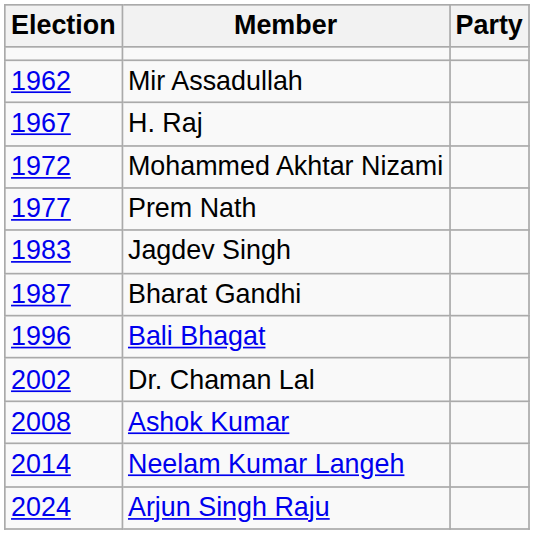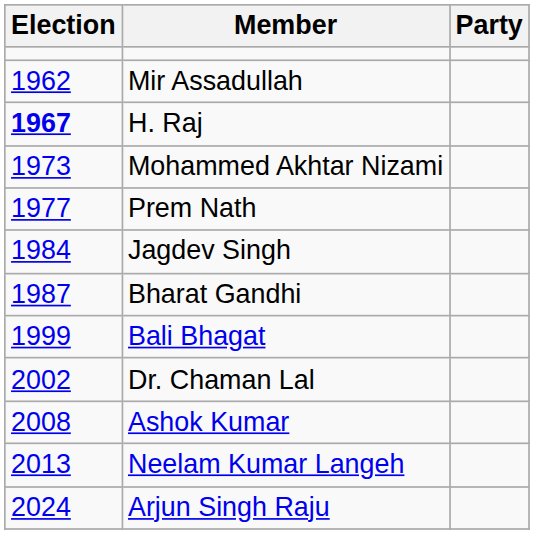 <table class="wikitable sortable">
 <tr>
 <th>Election</th>
 <th>Member</th>
 <th colspan=2>Party</th>
 </tr>
 <tr>
 <td></td>
 <td></td>
 </tr>
 <tr>
 <td><a href='#'>1962</a></td>
 <td>Mir Assadullah</td>
 <td></td>
 </tr>
 <tr>
-<td><a href='#'>1967</a></td>
+<td><strong><a href='#'>1967</a></strong></td>
 <td>H. Raj</td>
 <td></td>
 </tr>
 <tr>
-<td><a href='#'>1972</a></td>
+<td><a href='#'>1973</a></td>
 <td>Mohammed Akhtar Nizami</td>
 </tr>
 <tr>
 <td><a href='#'>1977</a></td>
 <td>Prem Nath</td>
 <td></td>
 </tr>
 <tr>
-<td><a href='#'>1983</a></td>
+<td><a href='#'>1984</a></td>
 <td>Jagdev Singh</td>
 <td></td>
 </tr>
 <tr>
 <td><a href='#'>1987</a></td>
 <td>Bharat Gandhi</td>
 </tr>
 <tr>
-<td><a href='#'>1996</a></td>
+<td><a href='#'>1999</a></td>
 <td><a href='#'>Bali Bhagat</a></td>
 <td></td>
 </tr>
 <tr>
 <td><a href='#'>2002</a></td>
 <td>Dr. Chaman Lal</td>
 <td></td>
 </tr>
 <tr>
 <td><a href='#'>2008</a></td>
 <td><a href='#'>Ashok Kumar</a></td>
 <td></td>
 </tr>
 <tr>
-<td><a href='#'>2014</a></td>
+<td><a href='#'>2013</a></td>
 <td><a href='#'>Neelam Kumar Langeh</a></td>
 <td></td>
 </tr>
 <tr>
 <td><a href='#'>2024</a></td>
 <td><a href='#'>Arjun Singh Raju</a></td>
 <td></td>
 </tr>
 </table>
